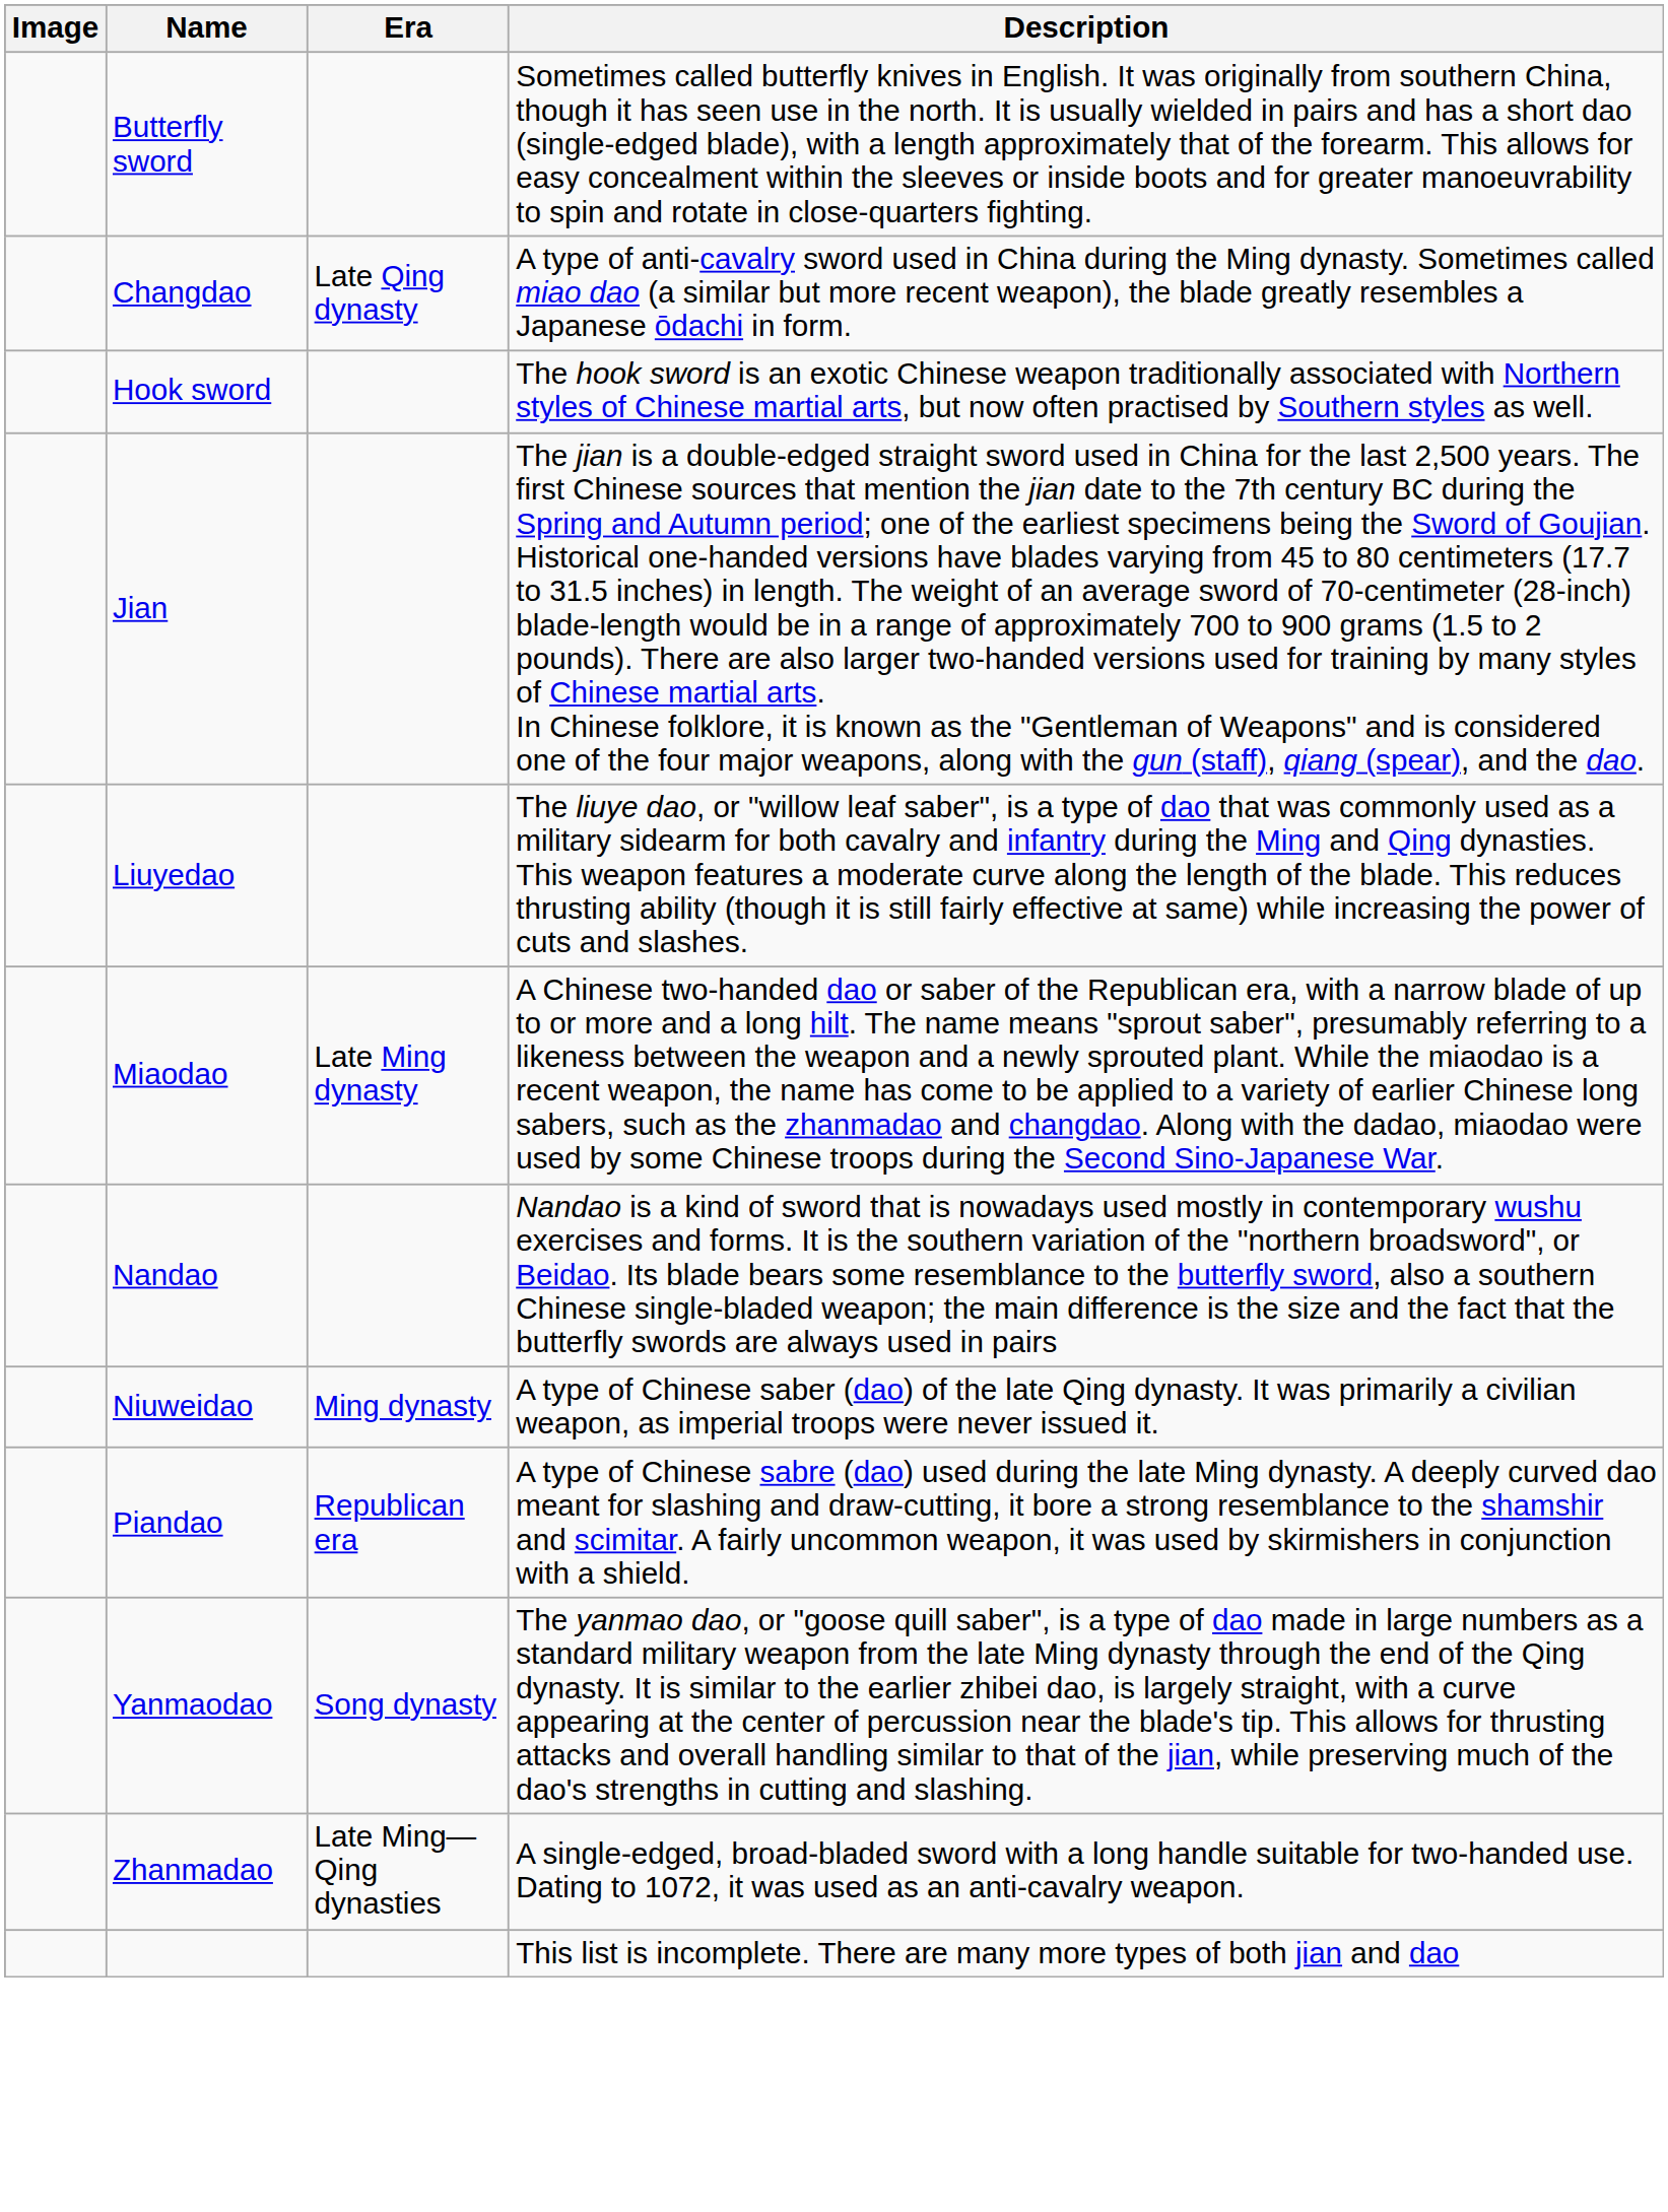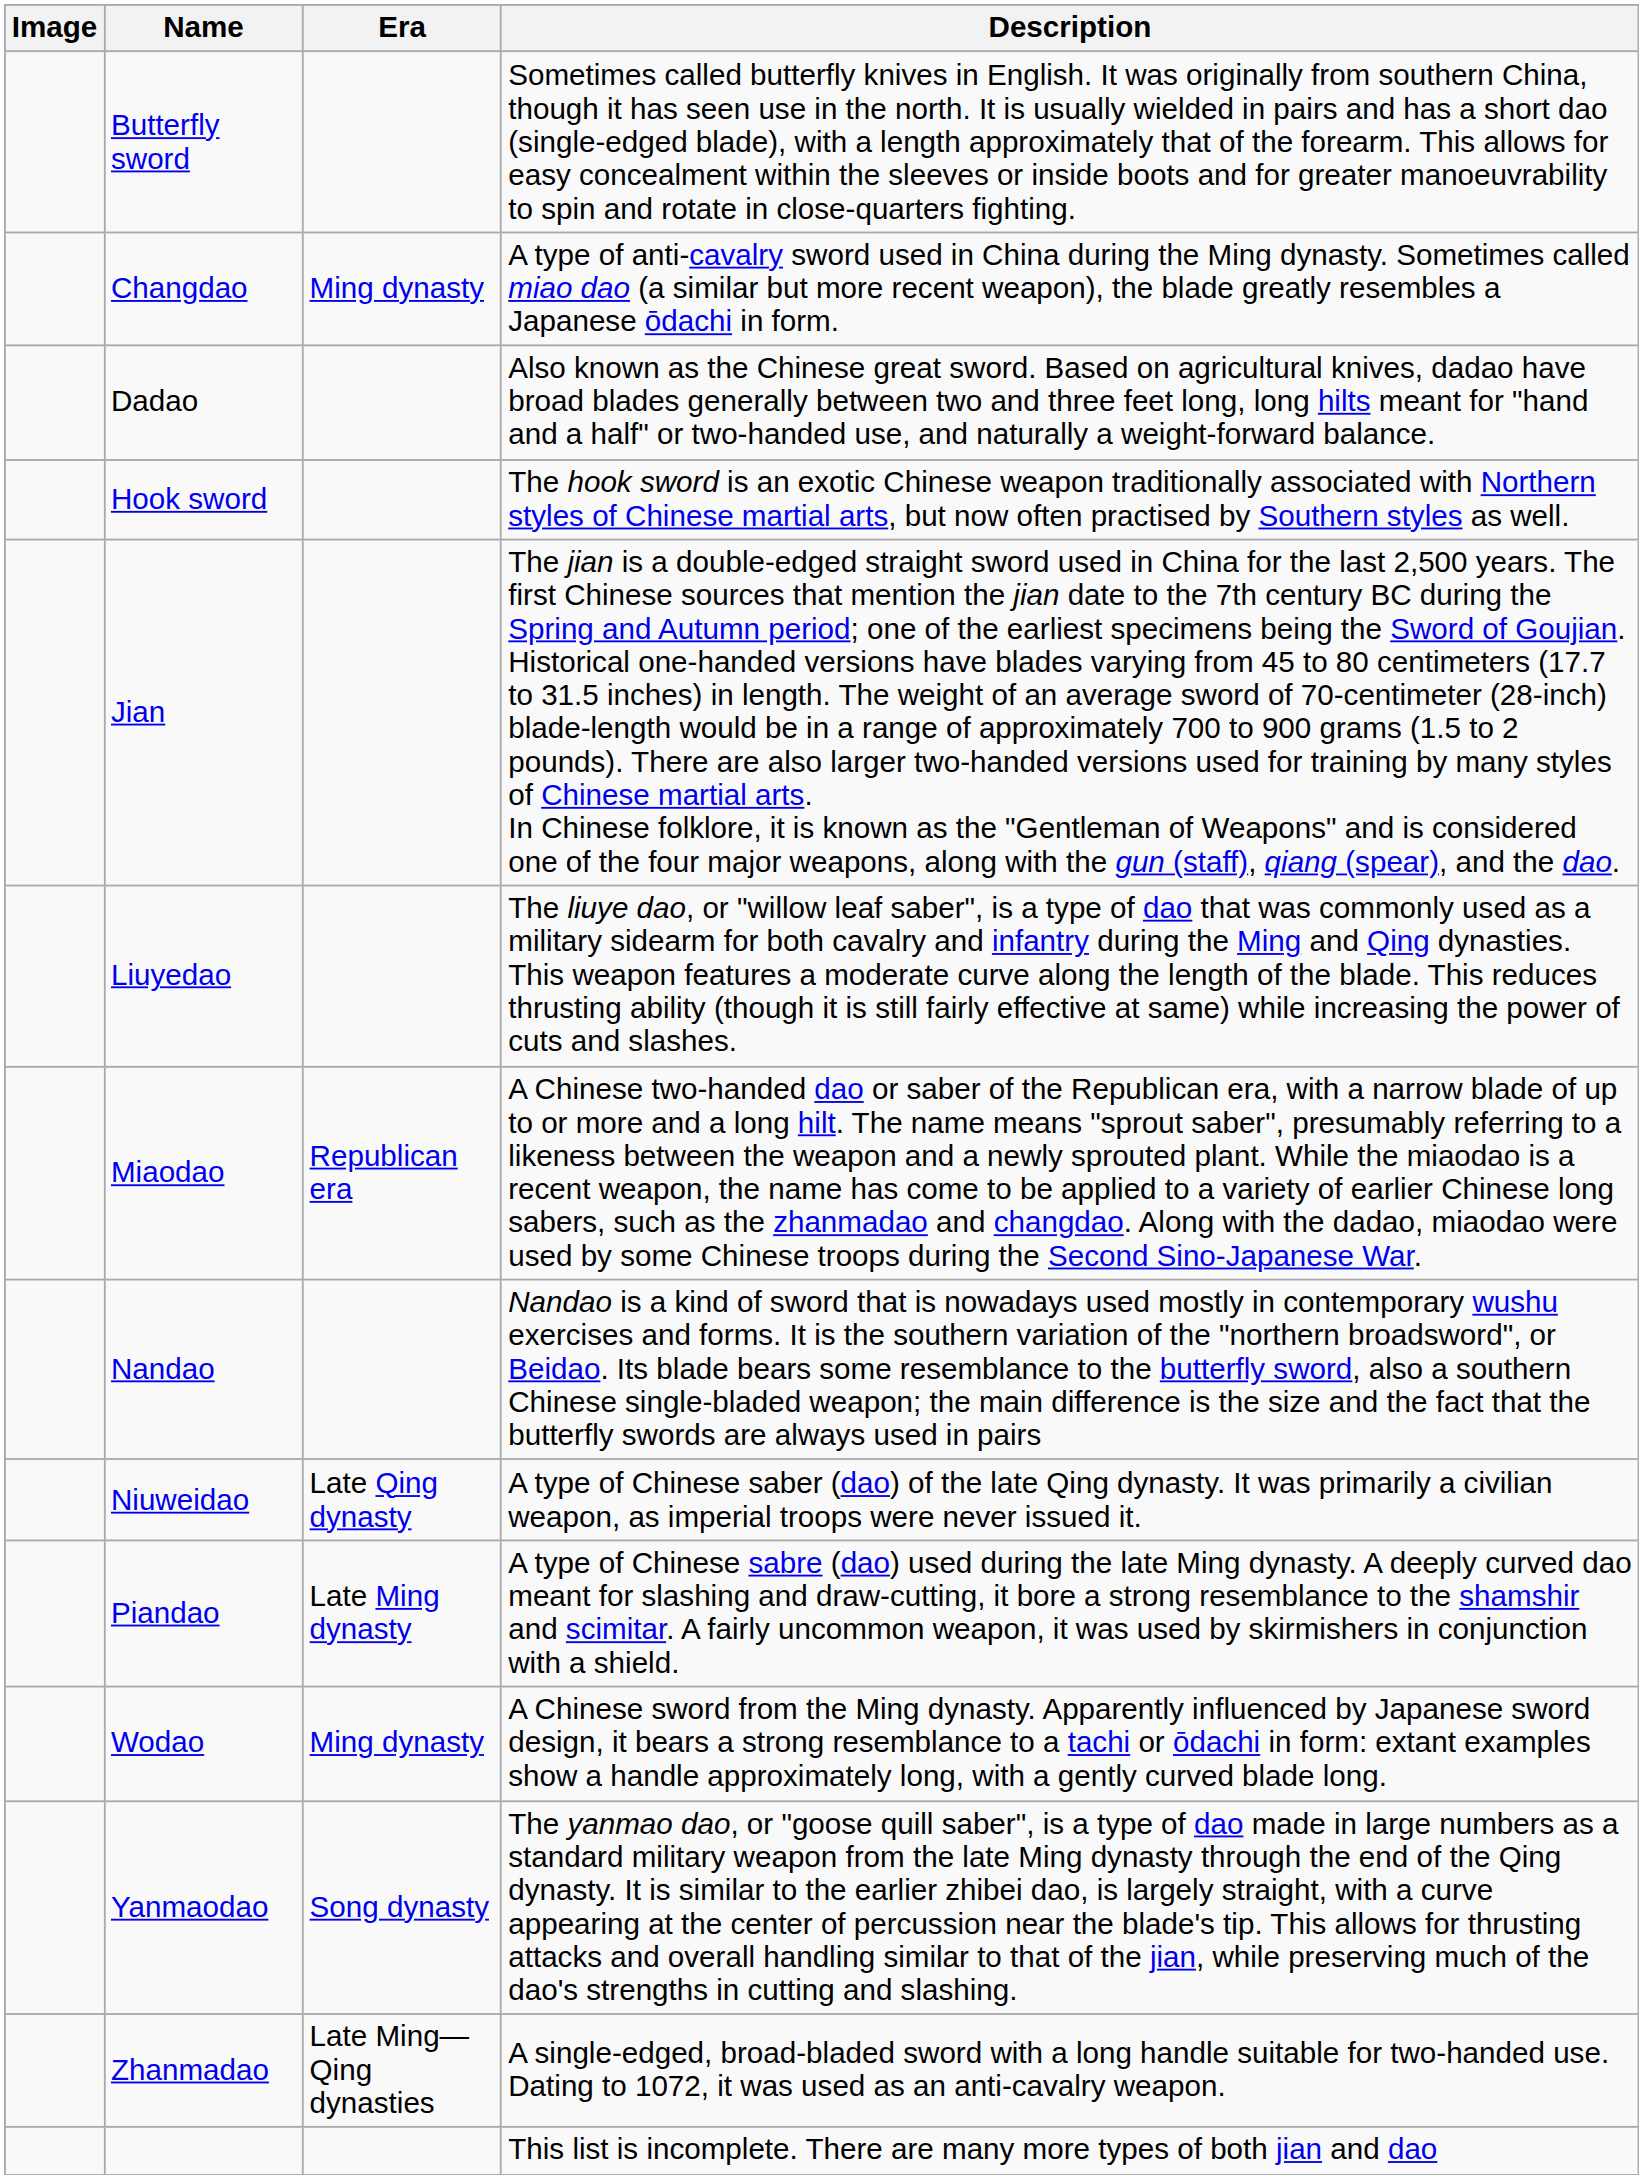 <table class="sortable wikitable"  style="width:100%; font-size:100%;">
 <tr>
 <th>Image</th>
 <th style="width:100px;">Name</th>
 <th style="width:100px;">Era</th>
 <th>Description</th>
 </tr>
 <tr>
 <td></td>
 <td><a href='#'>Butterfly sword</a></td>
 <td></td>
 <td>Sometimes called butterfly knives in English. It was originally from southern China, though it has seen use in the north. It is usually wielded in pairs and has a short dao (single-edged blade), with a length approximately that of the forearm. This allows for easy concealment within the sleeves or inside boots and for greater manoeuvrability to spin and rotate in close-quarters fighting.</td>
 </tr>
 <tr>
 <td></td>
 <td><a href='#'>Changdao</a></td>
-<td>Late <a href='#'>Qing dynasty</a></td>
+<td><a href='#'>Ming dynasty</a></td>
 <td>A type of anti-<a href='#'>cavalry</a> sword used in China during the Ming dynasty. Sometimes called <em><a href='#'>miao dao</a></em> (a similar but more recent weapon), the blade greatly resembles a Japanese <a href='#'>ōdachi</a> in form.</td>
+</tr>
+<tr>
+<td></td>
+<td>Dadao</td>
+<td></td>
+<td>Also known as the Chinese great sword. Based on agricultural knives, dadao have broad blades generally between two and three feet long, long <a href='#'>hilts</a> meant for "hand and a half" or two-handed use, and naturally a weight-forward balance.</td>
 </tr>
 <tr>
 <td></td>
 <td><a href='#'>Hook sword</a></td>
 <td></td>
 <td>The <em>hook sword</em> is an exotic Chinese weapon traditionally associated with <a href='#'>Northern styles of Chinese martial arts</a>, but now often practised by <a href='#'>Southern styles</a> as well.</td>
 </tr>
 <tr>
 <td></td>
 <td><a href='#'>Jian</a></td>
 <td></td>
 <td>The <em>jian</em> is a double-edged straight sword used in China for the last 2,500 years. The first Chinese sources that mention the <em>jian</em> date to the 7th century BC during the <a href='#'>Spring and Autumn period</a>; one of the earliest specimens being the <a href='#'>Sword of Goujian</a>.<br>Historical one-handed versions have blades varying from 45 to 80 centimeters (17.7 to 31.5 inches) in length. The weight of an average sword of 70-centimeter (28-inch) blade-length would be in a range of approximately 700 to 900 grams (1.5 to 2 pounds). There are also larger two-handed versions used for training by many styles of <a href='#'>Chinese martial arts</a>.<br>In Chinese folklore, it is known as the "Gentleman of Weapons" and is considered one of the four major weapons, along with the <a href='#'><em>gun</em> (staff)</a>, <a href='#'><em>qiang</em> (spear)</a>, and the <a href='#'><em>dao</em></a>.</td>
 </tr>
 <tr>
 <td></td>
 <td><a href='#'>Liuyedao</a></td>
 <td></td>
 <td>The <em>liuye dao</em>, or "willow leaf saber", is a type of <a href='#'>dao</a> that was commonly used as a military sidearm for both cavalry and <a href='#'>infantry</a> during the <a href='#'>Ming</a> and <a href='#'>Qing</a> dynasties. This weapon features a moderate curve along the length of the blade. This reduces thrusting ability (though it is still fairly effective at same) while increasing the power of cuts and slashes.</td>
 </tr>
 <tr>
 <td></td>
 <td><a href='#'>Miaodao</a></td>
-<td>Late <a href='#'>Ming dynasty</a></td>
+<td><a href='#'>Republican era</a></td>
 <td>A Chinese two-handed <a href='#'>dao</a> or saber of the Republican era, with a narrow blade of up to  or more and a long <a href='#'>hilt</a>. The name means "sprout saber", presumably referring to a likeness between the weapon and a newly sprouted plant. While the miaodao is a recent weapon, the name has come to be applied to a variety of earlier Chinese long sabers, such as the <a href='#'>zhanmadao</a> and <a href='#'>changdao</a>. Along with the dadao, miaodao were used by some Chinese troops during the <a href='#'>Second Sino-Japanese War</a>.</td>
 </tr>
 <tr>
 <td></td>
 <td><a href='#'>Nandao</a></td>
 <td></td>
 <td><em>Nandao</em> is a kind of sword that is nowadays used mostly in contemporary <a href='#'>wushu</a> exercises and forms. It is the southern variation of the "northern broadsword", or <a href='#'>Beidao</a>. Its blade bears some resemblance to the <a href='#'>butterfly sword</a>, also a southern Chinese single-bladed weapon; the main difference is the size and the fact that the butterfly swords are always used in pairs</td>
 </tr>
 <tr>
 <td></td>
 <td><a href='#'>Niuweidao</a></td>
-<td><a href='#'>Ming dynasty</a></td>
+<td>Late <a href='#'>Qing dynasty</a></td>
 <td>A type of Chinese saber (<a href='#'>dao</a>) of the late Qing dynasty. It was primarily a civilian weapon, as imperial troops were never issued it.</td>
 </tr>
 <tr>
 <td></td>
 <td><a href='#'>Piandao</a></td>
-<td><a href='#'>Republican era</a></td>
+<td>Late <a href='#'>Ming dynasty</a></td>
 <td>A type of Chinese <a href='#'>sabre</a> (<a href='#'>dao</a>) used during the late Ming dynasty. A deeply curved dao meant for slashing and draw-cutting, it bore a strong resemblance to the <a href='#'>shamshir</a> and <a href='#'>scimitar</a>. A fairly uncommon weapon, it was used by skirmishers in conjunction with a shield.</td>
+</tr>
+<tr>
+<td></td>
+<td><a href='#'>Wodao</a></td>
+<td><a href='#'>Ming dynasty</a></td>
+<td>A Chinese sword from the Ming dynasty. Apparently influenced by Japanese sword design, it bears a strong resemblance to a <a href='#'>tachi</a> or <a href='#'>ōdachi</a> in form: extant examples show a handle approximately  long, with a gently curved blade  long.</td>
 </tr>
 <tr>
 <td></td>
 <td><a href='#'>Yanmaodao</a></td>
 <td><a href='#'>Song dynasty</a></td>
 <td>The <em>yanmao dao</em>, or "goose quill saber", is a type of <a href='#'>dao</a> made in large numbers as a standard military weapon from the late Ming dynasty through the end of the Qing dynasty. It is similar to the earlier zhibei dao, is largely straight, with a curve appearing at the center of percussion near the blade's tip. This allows for thrusting attacks and overall handling similar to that of the <a href='#'>jian</a>, while preserving much of the dao's strengths in cutting and slashing.</td>
 </tr>
 <tr>
 <td></td>
 <td><a href='#'>Zhanmadao</a></td>
 <td>Late Ming—Qing dynasties</td>
 <td>A single-edged, broad-bladed sword with a long handle suitable for two-handed use. Dating to 1072, it was used as an anti-cavalry weapon.</td>
 </tr>
 <tr>
 <td></td>
 <td></td>
 <td></td>
 <td>This list is incomplete. There are many more types of both <a href='#'>jian</a> and <a href='#'>dao</a></td>
 </tr>
 </table>
